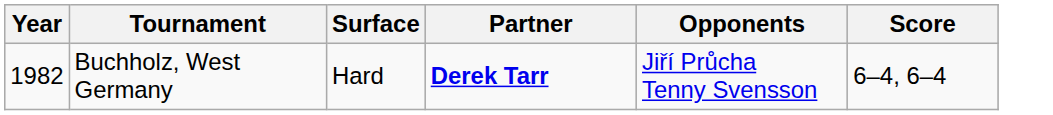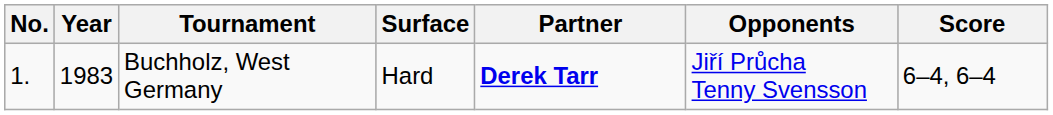 <table class="sortable wikitable" style=font-size:97%>
 <tr>
+<th style="width:20px">No.</th>
 <th style="width:30px">Year</th>
 <th style="width:160px">Tournament</th>
 <th style="width:50px">Surface</th>
 <th style="width:130px">Partner</th>
 <th style="width:130px">Opponents</th>
 <th style="width:90px" class="unsortable">Score</th>
 </tr>
 <tr>
-<td>1982</td>
+<td>1.</td>
+<td>1983</td>
 <td>Buchholz, West Germany</td>
 <td>Hard</td>
 <td><strong> <a href='#'>Derek Tarr</a></strong></td>
 <td> <a href='#'>Jiří Průcha</a><br> <a href='#'>Tenny Svensson</a></td>
 <td>6–4, 6–4</td>
 </tr>
 </table>
